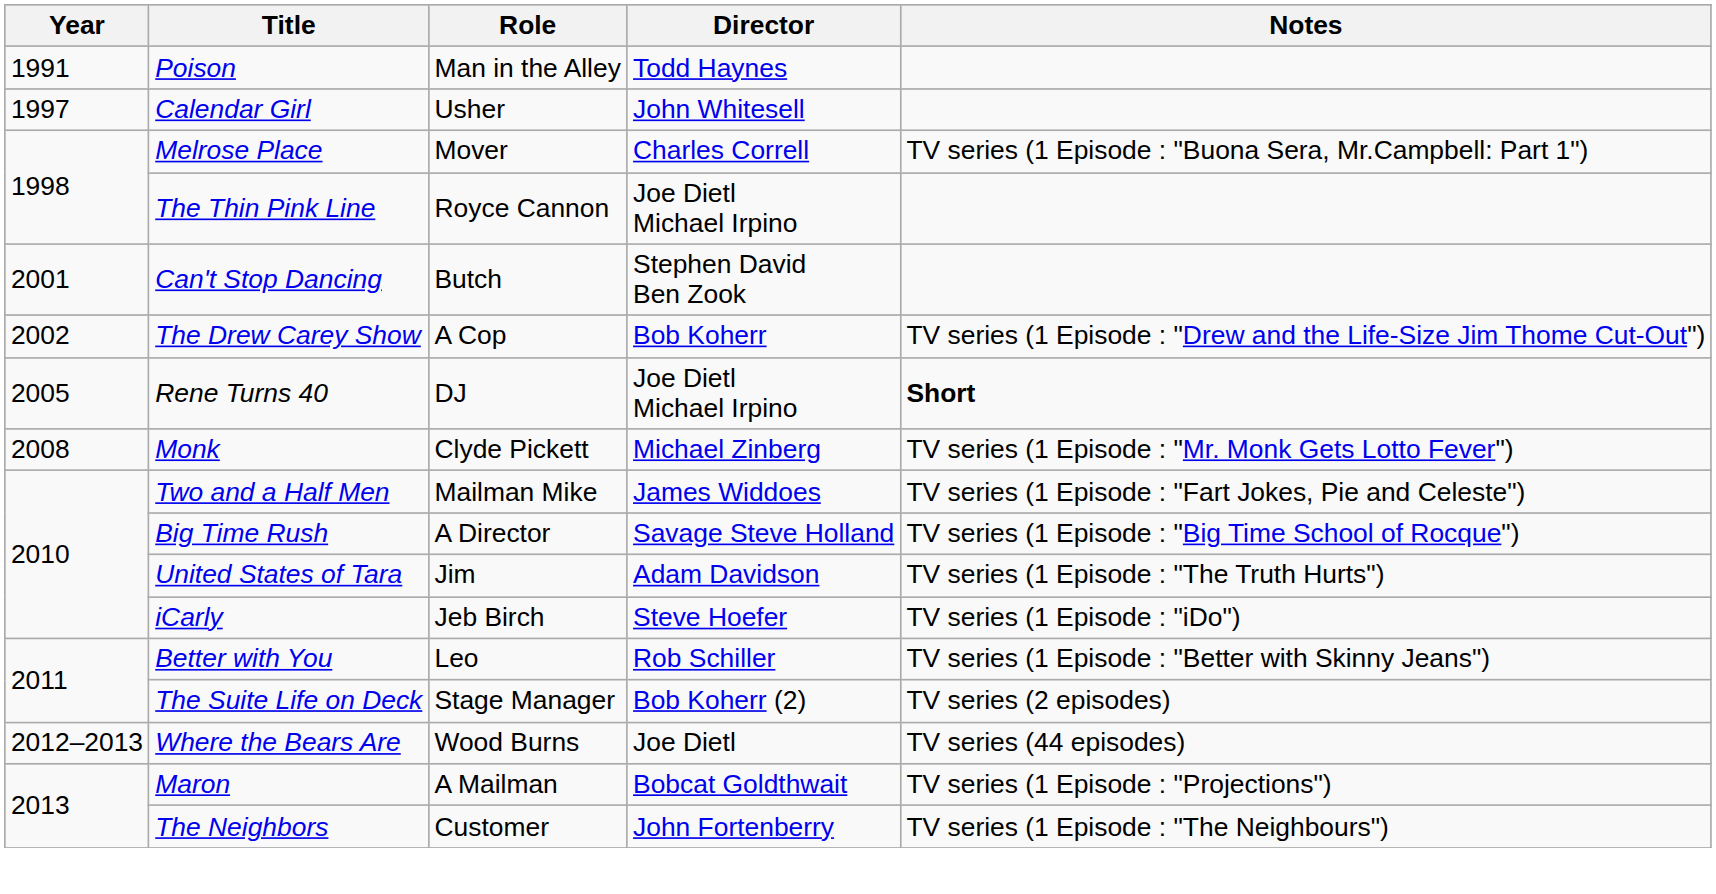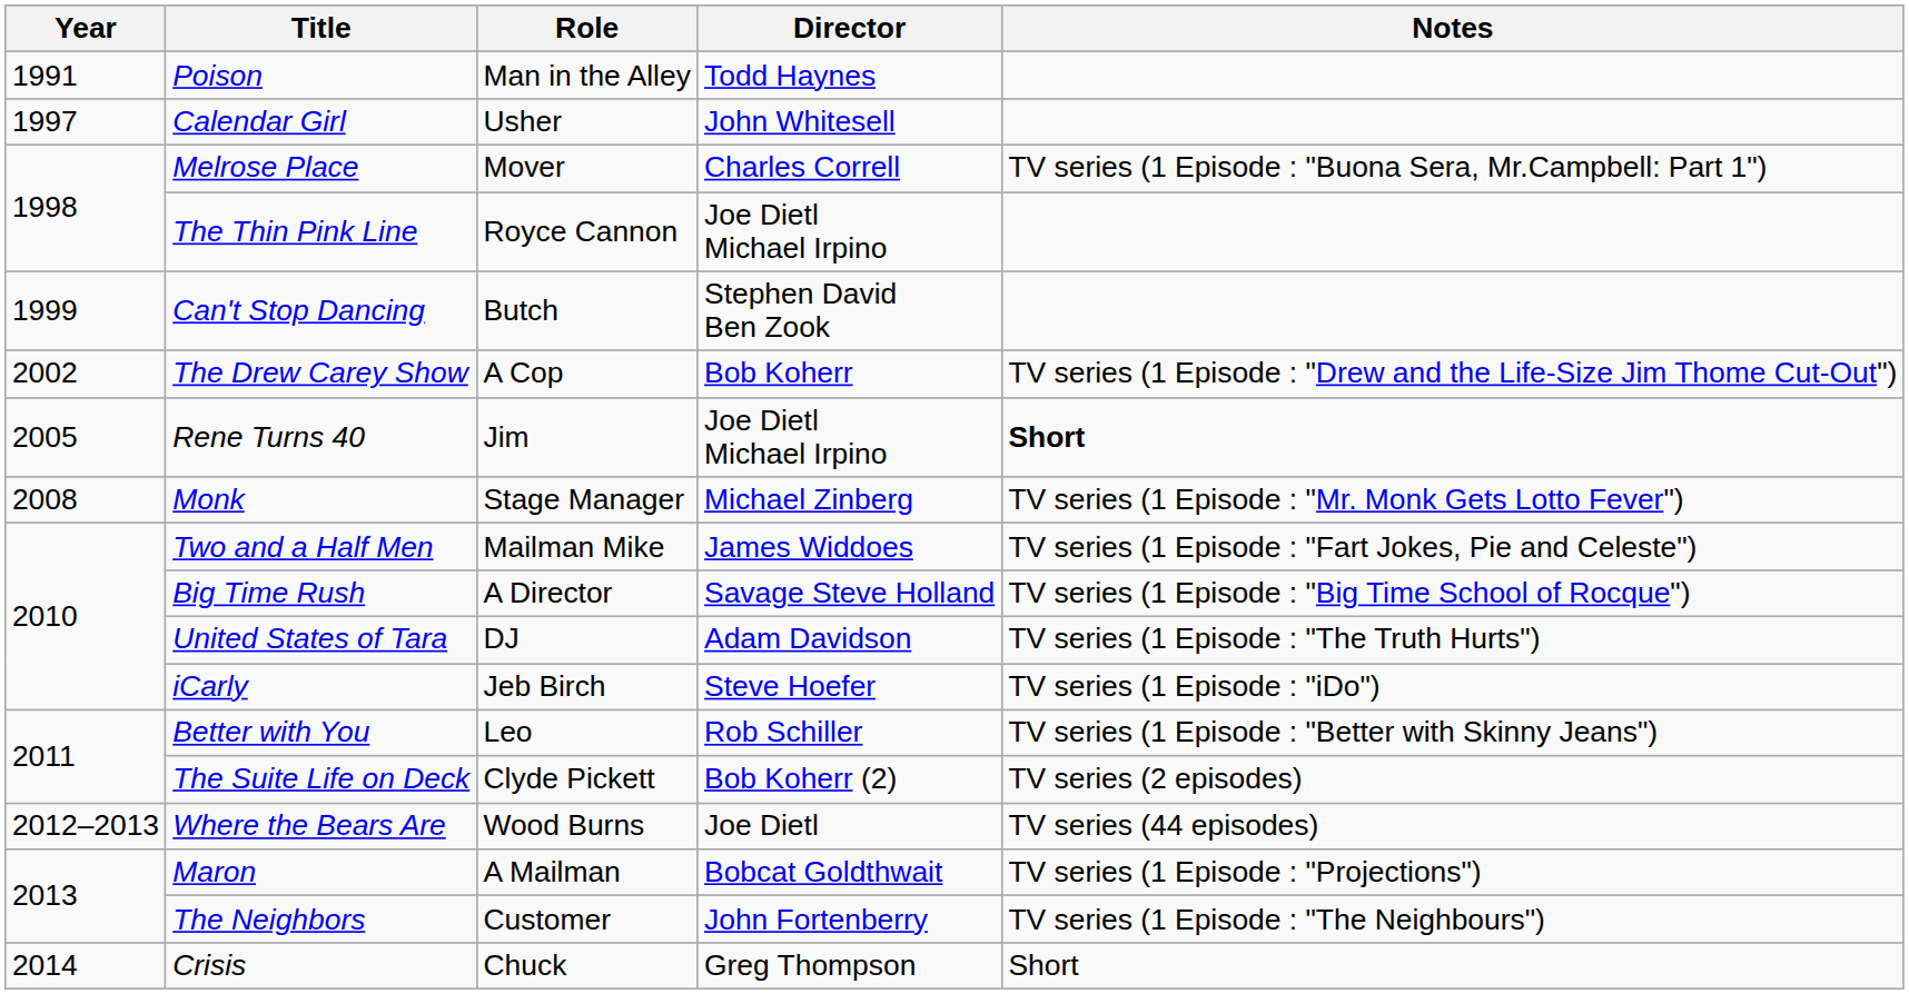 <table class="wikitable sortable">
 <tr>
 <th>Year</th>
 <th>Title</th>
 <th>Role</th>
 <th>Director</th>
 <th class="unsortable">Notes</th>
 </tr>
 <tr>
 <td>1991</td>
 <td><em><a href='#'>Poison</a></em></td>
 <td>Man in the Alley</td>
 <td><a href='#'>Todd Haynes</a></td>
 <td></td>
 </tr>
 <tr>
 <td>1997</td>
 <td><em><a href='#'>Calendar Girl</a></em></td>
 <td>Usher</td>
 <td><a href='#'>John Whitesell</a></td>
 <td></td>
 </tr>
 <tr>
 <td rowspan=2>1998</td>
 <td><em><a href='#'>Melrose Place</a></em></td>
 <td>Mover</td>
 <td><a href='#'>Charles Correll</a></td>
 <td>TV series (1 Episode : "Buona Sera, Mr.Campbell: Part 1")</td>
 </tr>
 <tr>
 <td><em><a href='#'>The Thin Pink Line</a></em></td>
 <td>Royce Cannon</td>
 <td>Joe Dietl <br> Michael Irpino</td>
 <td></td>
 </tr>
 <tr>
-<td>2001</td>
+<td>1999</td>
 <td><em><a href='#'>Can't Stop Dancing</a></em></td>
 <td>Butch</td>
 <td>Stephen David <br> Ben Zook</td>
 <td></td>
 </tr>
 <tr>
 <td>2002</td>
 <td><em><a href='#'>The Drew Carey Show</a></em></td>
 <td>A Cop</td>
 <td><a href='#'>Bob Koherr</a></td>
 <td>TV series (1 Episode : "<a href='#'>Drew and the Life-Size Jim Thome Cut-Out</a>")</td>
 </tr>
 <tr>
 <td>2005</td>
 <td><em>Rene Turns 40</em></td>
-<td>DJ</td>
+<td>Jim</td>
 <td>Joe Dietl <br> Michael Irpino</td>
 <td><strong>Short</strong></td>
 </tr>
 <tr>
 <td>2008</td>
 <td><em><a href='#'>Monk</a></em></td>
-<td>Clyde Pickett</td>
+<td>Stage Manager</td>
 <td><a href='#'>Michael Zinberg</a></td>
 <td>TV series (1 Episode : "<a href='#'>Mr. Monk Gets Lotto Fever</a>")</td>
 </tr>
 <tr>
 <td rowspan=4>2010</td>
 <td><em><a href='#'>Two and a Half Men</a></em></td>
 <td>Mailman Mike</td>
 <td><a href='#'>James Widdoes</a></td>
 <td>TV series (1 Episode : "Fart Jokes, Pie and Celeste")</td>
 </tr>
 <tr>
 <td><em><a href='#'>Big Time Rush</a></em></td>
 <td>A Director</td>
 <td><a href='#'>Savage Steve Holland</a></td>
 <td>TV series (1 Episode : "<a href='#'>Big Time School of Rocque</a>")</td>
 </tr>
 <tr>
 <td><em><a href='#'>United States of Tara</a></em></td>
-<td>Jim</td>
+<td>DJ</td>
 <td><a href='#'>Adam Davidson</a></td>
 <td>TV series (1 Episode : "The Truth Hurts")</td>
 </tr>
 <tr>
 <td><em><a href='#'>iCarly</a></em></td>
 <td>Jeb Birch</td>
 <td><a href='#'>Steve Hoefer</a></td>
 <td>TV series (1 Episode : "iDo")</td>
 </tr>
 <tr>
 <td rowspan=2>2011</td>
 <td><em><a href='#'>Better with You</a></em></td>
 <td>Leo</td>
 <td><a href='#'>Rob Schiller</a></td>
 <td>TV series (1 Episode : "Better with Skinny Jeans")</td>
 </tr>
 <tr>
 <td><em><a href='#'>The Suite Life on Deck</a></em></td>
-<td>Stage Manager</td>
+<td>Clyde Pickett</td>
 <td><a href='#'>Bob Koherr</a> (2)</td>
 <td>TV series (2 episodes)</td>
 </tr>
 <tr>
 <td>2012–2013</td>
 <td><em><a href='#'>Where the Bears Are</a></em></td>
 <td>Wood Burns</td>
 <td>Joe Dietl</td>
 <td>TV series (44 episodes)</td>
 </tr>
 <tr>
 <td rowspan=2>2013</td>
 <td><em><a href='#'>Maron</a></em></td>
 <td>A Mailman</td>
 <td><a href='#'>Bobcat Goldthwait</a></td>
 <td>TV series (1 Episode : "Projections")</td>
 </tr>
 <tr>
 <td><em><a href='#'>The Neighbors</a></em></td>
 <td>Customer</td>
 <td><a href='#'>John Fortenberry</a></td>
 <td>TV series (1 Episode : "The Neighbours")</td>
 </tr>
+<tr>
+<td>2014</td>
+<td><em>Crisis</em></td>
+<td>Chuck</td>
+<td>Greg Thompson</td>
+<td>Short</td>
+</tr>
 </table>
